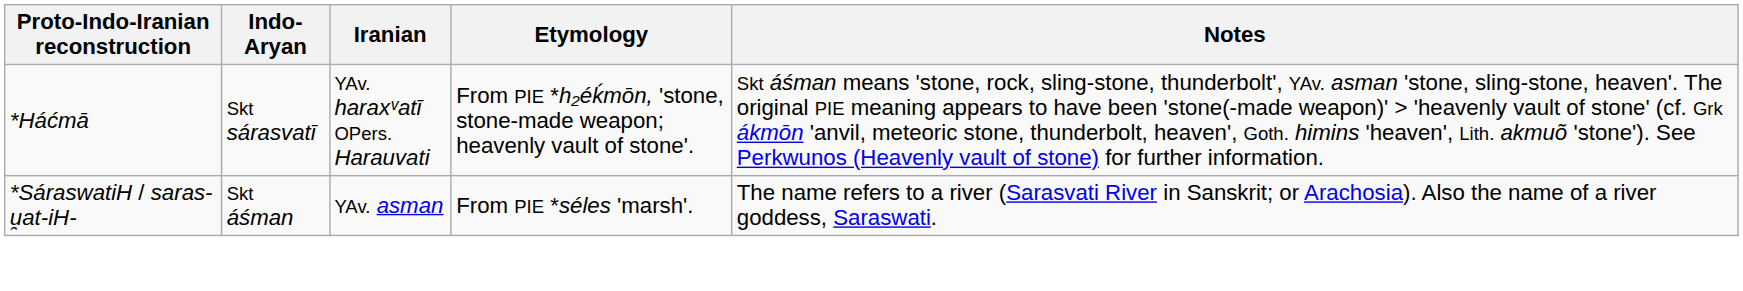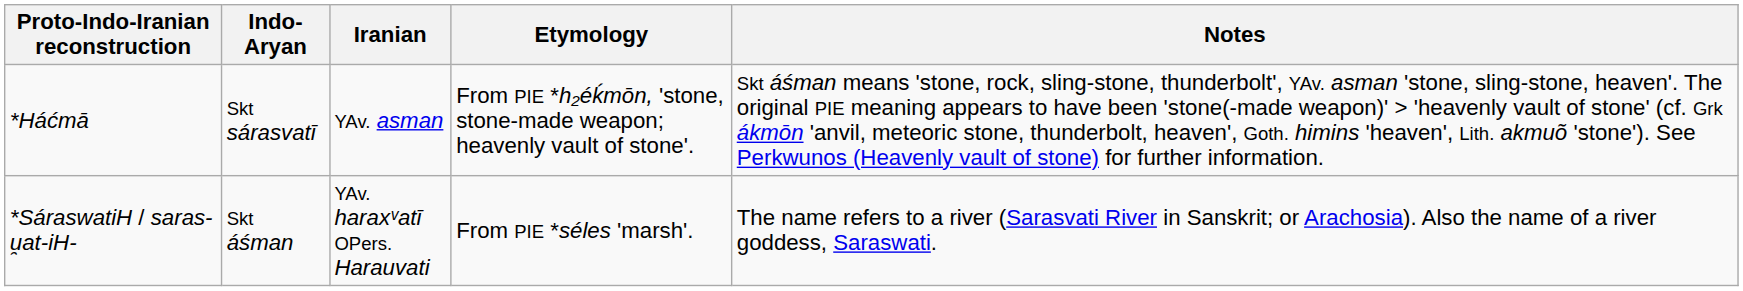 <table class="wikitable">
 <tr>
 <th>Proto-Indo-Iranian reconstruction</th>
 <th>Indo-Aryan</th>
 <th>Iranian</th>
 <th>Etymology</th>
 <th>Notes</th>
 </tr>
 <tr>
 <td><em>*Háćmā</em></td>
 <td><small>Skt</small> <em>sárasvatī</em></td>
-<td><small>YAv.</small> <em>haraxᵛatī</em> <br> <small>OPers.</small> <em>Harauvati</em></td>
+<td><small>YAv.</small> <em><a href='#'>asman</a></em></td>
 <td>From <small>PIE</small> *<em>h₂éḱmōn,</em> 'stone, stone-made weapon; heavenly vault of stone'.</td>
 <td><small>Skt</small> <em>áśman</em> means 'stone, rock, sling-stone, thunderbolt', <small>YAv.</small> <em>asman</em> 'stone, sling-stone, heaven'.<em></em> The original <small>PIE</small> meaning appears to have been 'stone(-made weapon)' > 'heavenly vault of stone' (cf. <small>Grk</small> <em><a href='#'>ákmōn</a></em> 'anvil, meteoric stone, thunderbolt, heaven', <small>Goth.</small> <em>himins</em> 'heaven', <small>Lith.</small> <em>akmuõ</em> 'stone'). See <a href='#'>Perkwunos (Heavenly vault of stone)</a> for further information.</td>
 </tr>
 <tr>
 <td><em>*SáraswatiH</em> / <em>saras-u̯at-iH-</em></td>
 <td><small>Skt</small> <em>áśman</em></td>
-<td><small>YAv.</small> <em><a href='#'>asman</a></em></td>
+<td><small>YAv.</small> <em>haraxᵛatī</em> <br> <small>OPers.</small> <em>Harauvati</em></td>
 <td>From <small>PIE</small> *<em>séles</em> 'marsh'.</td>
 <td>The name refers to a river (<a href='#'>Sarasvati River</a> in Sanskrit; or <a href='#'>Arachosia</a>). Also the name of a river goddess, <a href='#'>Saraswati</a>.</td>
 </tr>
 </table>
